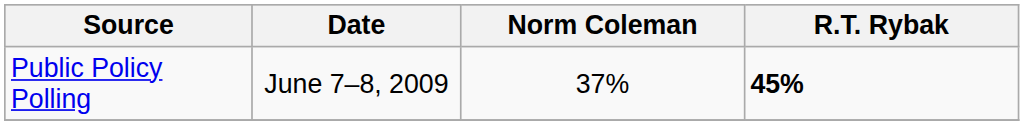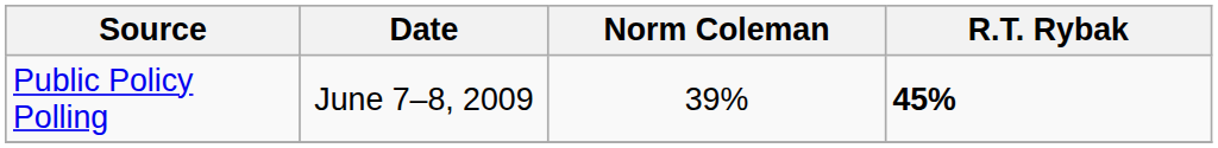 <table class="wikitable collapsible">
 <tr>
 <th width="175px">Source</th>
 <th width="150px">Date</th>
 <th width="200px" align="center">Norm Coleman</th>
 <th width="200px" align="center">R.T. Rybak</th>
 </tr>
 <tr>
 <td><a href='#'>Public Policy Polling</a></td>
 <td align="center">June 7–8, 2009</td>
-<td align="center">37%</td>
+<td align="center">39%</td>
 <td><strong>45%</strong></td>
 </tr>
 <tr>
 </tr>
 </table>
